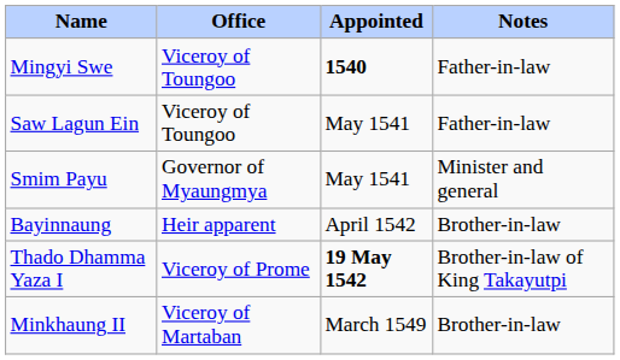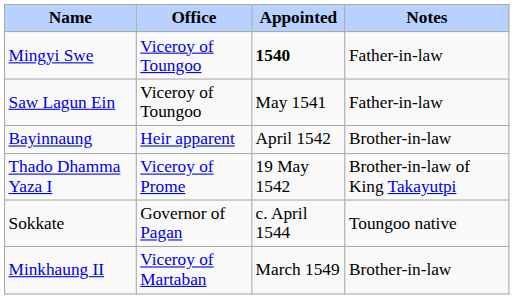 <table width=75% class="wikitable">
 <tr>
 <th style="background-color:#B9D1FF">Name</th>
 <th style="background-color:#B9D1FF">Office</th>
 <th style="background-color:#B9D1FF">Appointed</th>
 <th style="background-color:#B9D1FF">Notes</th>
 </tr>
 <tr>
 <td><a href='#'>Mingyi Swe</a></td>
 <td><a href='#'>Viceroy of Toungoo</a></td>
 <td><strong>1540</strong></td>
 <td>Father-in-law</td>
 </tr>
 <tr>
 <td><a href='#'>Saw Lagun Ein</a></td>
 <td>Viceroy of Toungoo</td>
 <td>May 1541</td>
 <td>Father-in-law</td>
 </tr>
 <tr>
-<td><a href='#'>Smim Payu</a></td>
-<td>Governor of <a href='#'>Myaungmya</a></td>
-<td>May 1541</td>
-<td>Minister and general</td>
-</tr>
-<tr>
 <td><a href='#'>Bayinnaung</a></td>
 <td><a href='#'>Heir apparent</a></td>
 <td>April 1542</td>
 <td>Brother-in-law</td>
 </tr>
 <tr>
 <td><a href='#'>Thado Dhamma Yaza I</a></td>
 <td><a href='#'>Viceroy of Prome</a></td>
-<td><strong>19 May 1542</strong></td>
+<td>19 May 1542</td>
 <td>Brother-in-law of King <a href='#'>Takayutpi</a></td>
+</tr>
+<tr>
+<td>Sokkate</td>
+<td>Governor of <a href='#'>Pagan</a></td>
+<td>c. April 1544</td>
+<td>Toungoo native</td>
 </tr>
 <tr>
 <td><a href='#'>Minkhaung II</a></td>
 <td><a href='#'>Viceroy of Martaban</a></td>
 <td>March 1549</td>
 <td>Brother-in-law</td>
 </tr>
 </table>
